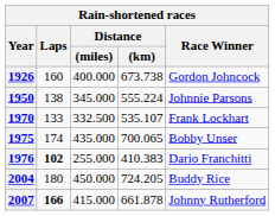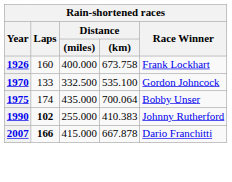 <table class="wikitable">
 <tr>
 <td style="background:#F2F2F2;" align="center" colspan="5"><strong>Rain-shortened races</strong></td>
 </tr>
 <tr>
 <td style="background:#F2F2F2;" align="center" rowspan="2"><strong>Year</strong></td>
 <td style="background:#F2F2F2;" align="center" rowspan="2"><strong>Laps</strong></td>
 <td style="background:#F2F2F2;" align="center" colspan="2"><strong>Distance</strong></td>
 <td style="background:#F2F2F2;" align="center" rowspan="2"><strong>Race Winner</strong></td>
 </tr>
 <tr>
 <td style="background:#F2F2F2;" align="center"><strong>(miles)</strong></td>
 <td style="background:#F2F2F2;" align="center"><strong>(km)</strong></td>
 </tr>
 <tr>
 <td style="background:#F2F2F2;" align="center"><strong><a href='#'>1926</a></strong></td>
 <td align="center">160</td>
 <td align="center">400.000</td>
-<td align="center">673.738</td>
-<td> <a href='#'>Gordon Johncock</a></td>
-</tr>
-<tr>
-<td style="background:#F2F2F2;" align="center"><strong><a href='#'>1950</a></strong></td>
-<td align="center">138</td>
-<td align="center">345.000</td>
-<td align="center">555.224</td>
-<td> <a href='#'>Johnnie Parsons</a></td>
+<td align="center">673.758</td>
+<td> <a href='#'>Frank Lockhart</a></td>
 </tr>
 <tr>
 <td style="background:#F2F2F2;" align="center"><strong><a href='#'>1970</a></strong></td>
 <td align="center">133</td>
 <td align="center">332.500</td>
-<td align="center">535.107</td>
-<td> <a href='#'>Frank Lockhart</a></td>
+<td align="center">535.100</td>
+<td> <a href='#'>Gordon Johncock</a></td>
 </tr>
 <tr>
 <td style="background:#F2F2F2;" align="center"><strong><a href='#'>1975</a></strong></td>
 <td align="center">174</td>
 <td align="center">435.000</td>
-<td align="center">700.065</td>
+<td align="center">700.064</td>
 <td> <a href='#'>Bobby Unser</a></td>
 </tr>
 <tr>
-<td style="background:#F2F2F2;" align="center"><strong><a href='#'>1976</a></strong></td>
+<td style="background:#F2F2F2;" align="center"><strong><a href='#'>1990</a></strong></td>
 <td align="center"><strong>102</strong></td>
 <td align="center">255.000</td>
 <td align="center">410.383</td>
-<td> <a href='#'>Dario Franchitti</a></td>
-</tr>
-<tr>
-<td style="background:#F2F2F2;" align="center"><strong><a href='#'>2004</a></strong></td>
-<td align="center">180</td>
-<td align="center">450.000</td>
-<td align="center">724.205</td>
-<td> <a href='#'>Buddy Rice</a></td>
+<td> <a href='#'>Johnny Rutherford</a></td>
 </tr>
 <tr>
 <td style="background:#F2F2F2;" align="center"><strong><a href='#'>2007</a></strong></td>
 <td align="center"><strong>166</strong></td>
 <td align="center">415.000</td>
-<td align="center">661.878</td>
-<td> <a href='#'>Johnny Rutherford</a></td>
+<td align="center">667.878</td>
+<td> <a href='#'>Dario Franchitti</a></td>
 </tr>
 </table>
